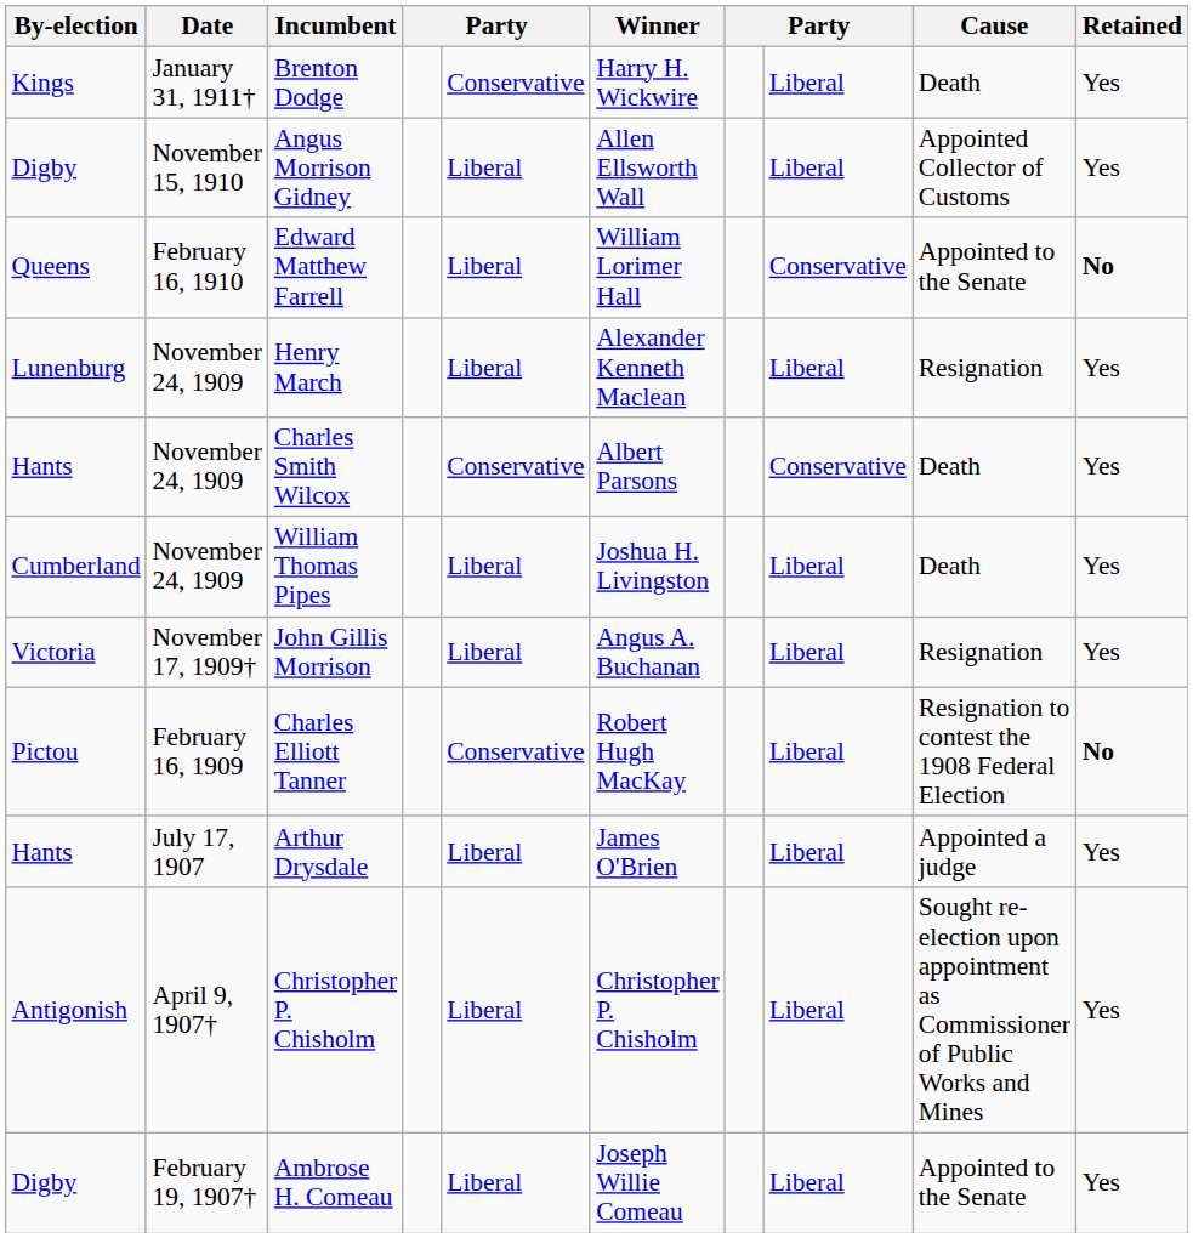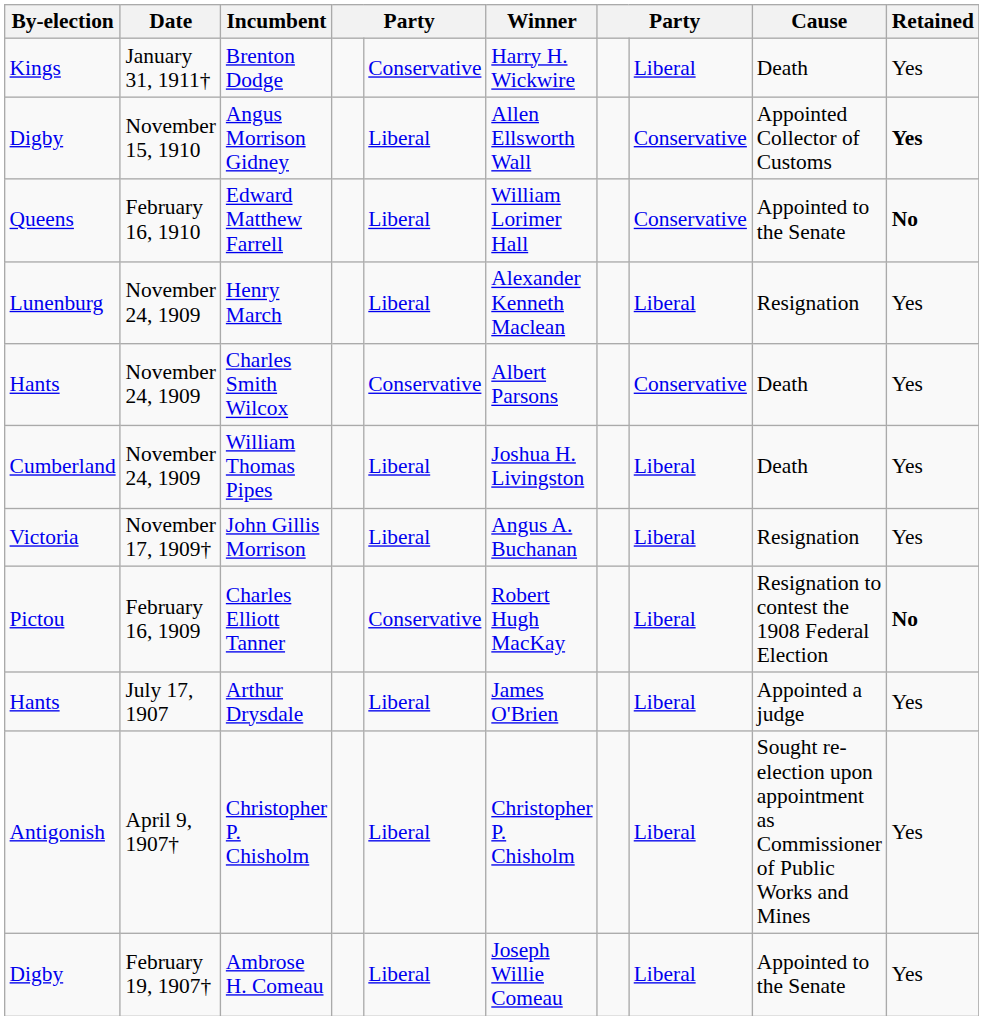 <table class=wikitable style="width:100%">
 <tr>
 <th>By-election</th>
 <th>Date</th>
 <th>Incumbent</th>
 <th colspan=2>Party</th>
 <th>Winner</th>
 <th colspan=2>Party</th>
 <th>Cause</th>
 <th>Retained</th>
 </tr>
 <tr>
 <td><a href='#'>Kings</a></td>
 <td>January 31, 1911†</td>
 <td><a href='#'>Brenton Dodge</a></td>
 <td>    </td>
 <td><a href='#'>Conservative</a></td>
 <td><a href='#'>Harry H. Wickwire</a></td>
 <td>    </td>
 <td><a href='#'>Liberal</a></td>
 <td>Death</td>
 <td>Yes</td>
 </tr>
 <tr>
 <td><a href='#'>Digby</a></td>
 <td>November 15, 1910</td>
 <td><a href='#'>Angus Morrison Gidney</a></td>
 <td>    </td>
 <td><a href='#'>Liberal</a></td>
 <td><a href='#'>Allen Ellsworth Wall</a></td>
 <td>    </td>
-<td><a href='#'>Liberal</a></td>
+<td><a href='#'>Conservative</a></td>
 <td>Appointed Collector of Customs</td>
-<td>Yes</td>
+<td><strong>Yes</strong></td>
 </tr>
 <tr>
 <td><a href='#'>Queens</a></td>
 <td>February 16, 1910</td>
 <td><a href='#'>Edward Matthew Farrell</a></td>
 <td>    </td>
 <td><a href='#'>Liberal</a></td>
 <td><a href='#'>William Lorimer Hall</a></td>
 <td>    </td>
 <td><a href='#'>Conservative</a></td>
 <td>Appointed to the Senate</td>
 <td><strong>No</strong></td>
 </tr>
 <tr>
 <td><a href='#'>Lunenburg</a></td>
 <td>November 24, 1909</td>
 <td><a href='#'>Henry March</a></td>
 <td>    </td>
 <td><a href='#'>Liberal</a></td>
 <td><a href='#'>Alexander Kenneth Maclean</a></td>
 <td>    </td>
 <td><a href='#'>Liberal</a></td>
 <td>Resignation</td>
 <td>Yes</td>
 </tr>
 <tr>
 <td><a href='#'>Hants</a></td>
 <td>November 24, 1909</td>
 <td><a href='#'>Charles Smith Wilcox</a></td>
 <td>    </td>
 <td><a href='#'>Conservative</a></td>
 <td><a href='#'>Albert Parsons</a></td>
 <td>    </td>
 <td><a href='#'>Conservative</a></td>
 <td>Death</td>
 <td>Yes</td>
 </tr>
 <tr>
 <td><a href='#'>Cumberland</a></td>
 <td>November 24, 1909</td>
 <td><a href='#'>William Thomas Pipes</a></td>
 <td>    </td>
 <td><a href='#'>Liberal</a></td>
 <td><a href='#'>Joshua H. Livingston</a></td>
 <td>    </td>
 <td><a href='#'>Liberal</a></td>
 <td>Death</td>
 <td>Yes</td>
 </tr>
 <tr>
 <td><a href='#'>Victoria</a></td>
 <td>November 17, 1909†</td>
 <td><a href='#'>John Gillis Morrison</a></td>
 <td>    </td>
 <td><a href='#'>Liberal</a></td>
 <td><a href='#'>Angus A. Buchanan</a></td>
 <td>    </td>
 <td><a href='#'>Liberal</a></td>
 <td>Resignation</td>
 <td>Yes</td>
 </tr>
 <tr>
 <td><a href='#'>Pictou</a></td>
 <td>February 16, 1909</td>
 <td><a href='#'>Charles Elliott Tanner</a></td>
 <td>    </td>
 <td><a href='#'>Conservative</a></td>
 <td><a href='#'>Robert Hugh MacKay</a></td>
 <td>    </td>
 <td><a href='#'>Liberal</a></td>
 <td>Resignation to contest the 1908 Federal Election</td>
 <td><strong>No</strong></td>
 </tr>
 <tr>
 <td><a href='#'>Hants</a></td>
 <td>July 17, 1907</td>
 <td><a href='#'>Arthur Drysdale</a></td>
 <td>    </td>
 <td><a href='#'>Liberal</a></td>
 <td><a href='#'>James O'Brien</a></td>
 <td>    </td>
 <td><a href='#'>Liberal</a></td>
 <td>Appointed a judge</td>
 <td>Yes</td>
 </tr>
 <tr>
 <td><a href='#'>Antigonish</a></td>
 <td>April 9, 1907†</td>
 <td><a href='#'>Christopher P. Chisholm</a></td>
 <td>    </td>
 <td><a href='#'>Liberal</a></td>
 <td><a href='#'>Christopher P. Chisholm</a></td>
 <td>    </td>
 <td><a href='#'>Liberal</a></td>
 <td>Sought re-election upon appointment as Commissioner of Public Works and Mines</td>
 <td>Yes</td>
 </tr>
 <tr>
 <td><a href='#'>Digby</a></td>
 <td>February 19, 1907†</td>
 <td><a href='#'>Ambrose H. Comeau</a></td>
 <td>    </td>
 <td><a href='#'>Liberal</a></td>
 <td><a href='#'>Joseph Willie Comeau</a></td>
 <td>    </td>
 <td><a href='#'>Liberal</a></td>
 <td>Appointed to the Senate</td>
 <td>Yes</td>
 </tr>
 </table>
